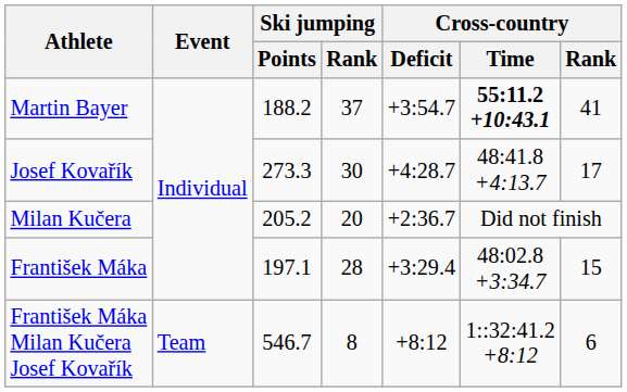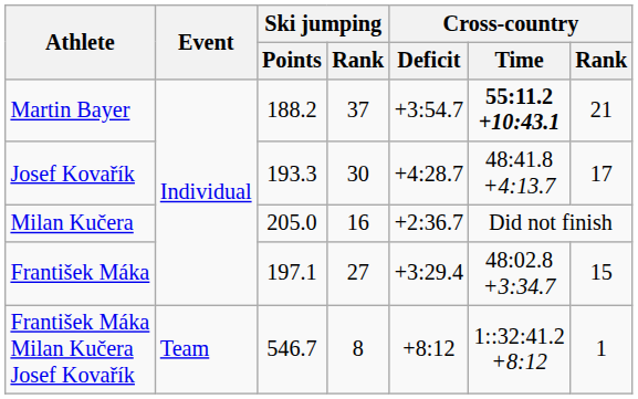 <table class="wikitable" style="font-size:90%">
 <tr>
 <th rowspan="2">Athlete</th>
 <th rowspan="2">Event</th>
 <th colspan="2">Ski jumping</th>
 <th colspan="6">Cross-country</th>
 </tr>
 <tr>
 <th>Points</th>
 <th>Rank</th>
 <th>Deficit</th>
 <th>Time</th>
 <th>Rank</th>
 </tr>
 <tr align="center">
 <td align="left"><a href='#'>Martin Bayer</a></td>
 <td align="left" rowspan=4><a href='#'>Individual</a></td>
 <td>188.2</td>
 <td>37</td>
 <td>+3:54.7</td>
 <td><strong>55:11.2<br> <em>+10:43.1</em></strong></td>
-<td>41</td>
+<td>21</td>
 </tr>
 <tr align="center">
 <td align="left"><a href='#'>Josef Kovařík</a></td>
-<td>273.3</td>
+<td>193.3</td>
 <td>30</td>
 <td>+4:28.7</td>
 <td>48:41.8<br> <em>+4:13.7</em></td>
 <td>17</td>
 </tr>
 <tr align="center">
 <td align="left"><a href='#'>Milan Kučera</a></td>
-<td>205.2</td>
-<td>20</td>
+<td>205.0</td>
+<td>16</td>
 <td>+2:36.7</td>
 <td colspan=2>Did not finish</td>
 </tr>
 <tr align="center">
 <td align="left"><a href='#'>František Máka</a></td>
 <td>197.1</td>
-<td>28</td>
+<td>27</td>
 <td>+3:29.4</td>
 <td>48:02.8<br> <em>+3:34.7</em></td>
 <td>15</td>
 </tr>
 <tr align="center">
 <td align="left"><a href='#'>František Máka</a> <br> <a href='#'>Milan Kučera</a> <br> <a href='#'>Josef Kovařík</a></td>
 <td align="left"><a href='#'>Team</a></td>
 <td>546.7</td>
 <td>8</td>
 <td>+8:12</td>
 <td>1::32:41.2<br> <em>+8:12</em></td>
-<td>6</td>
+<td>1</td>
 </tr>
 </table>
